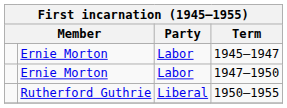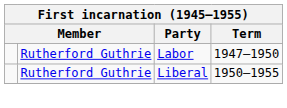 <table class="wikitable">
 <tr>
 <th colspan="4">First incarnation (1945–1955)</th>
 </tr>
 <tr>
 <th colspan="2">Member</th>
 <th>Party</th>
 <th>Term</th>
 </tr>
 <tr>
 <td> </td>
-<td><a href='#'>Ernie Morton</a></td>
-<td><a href='#'>Labor</a></td>
-<td>1945–1947</td>
-</tr>
-<tr>
-<td> </td>
-<td><a href='#'>Ernie Morton</a></td>
+<td><a href='#'>Rutherford Guthrie</a></td>
 <td><a href='#'>Labor</a></td>
 <td>1947–1950</td>
 </tr>
 <tr>
 <td> </td>
 <td><a href='#'>Rutherford Guthrie</a></td>
 <td><a href='#'>Liberal</a></td>
 <td>1950–1955</td>
 </tr>
 <tr>
 </tr>
 </table>
